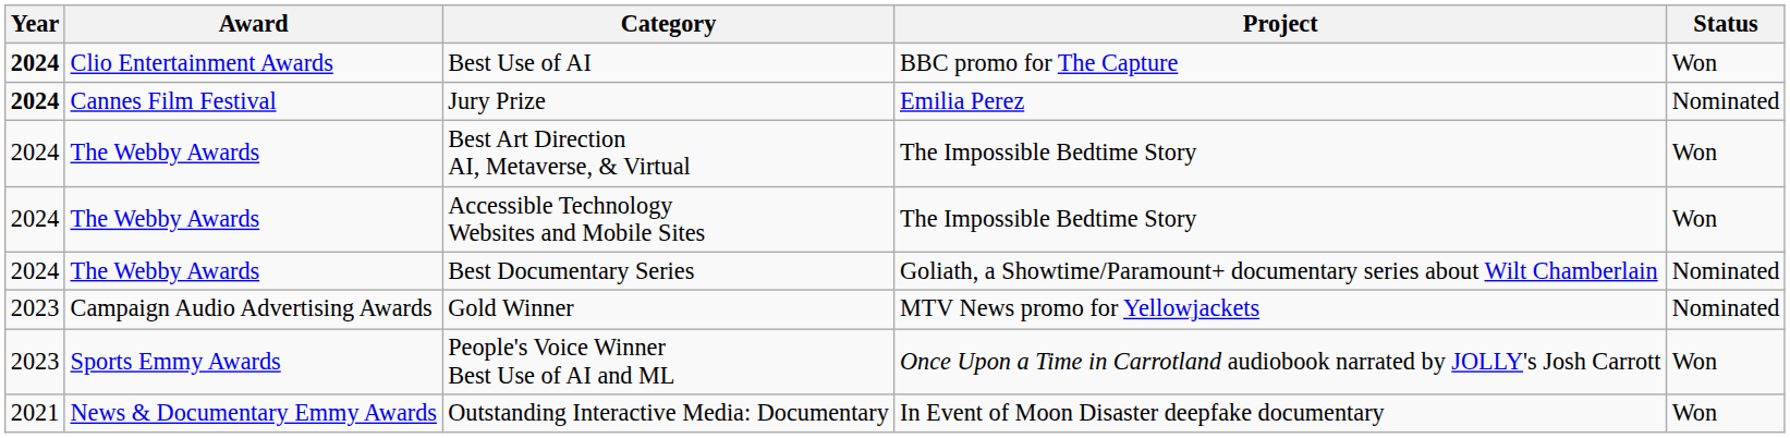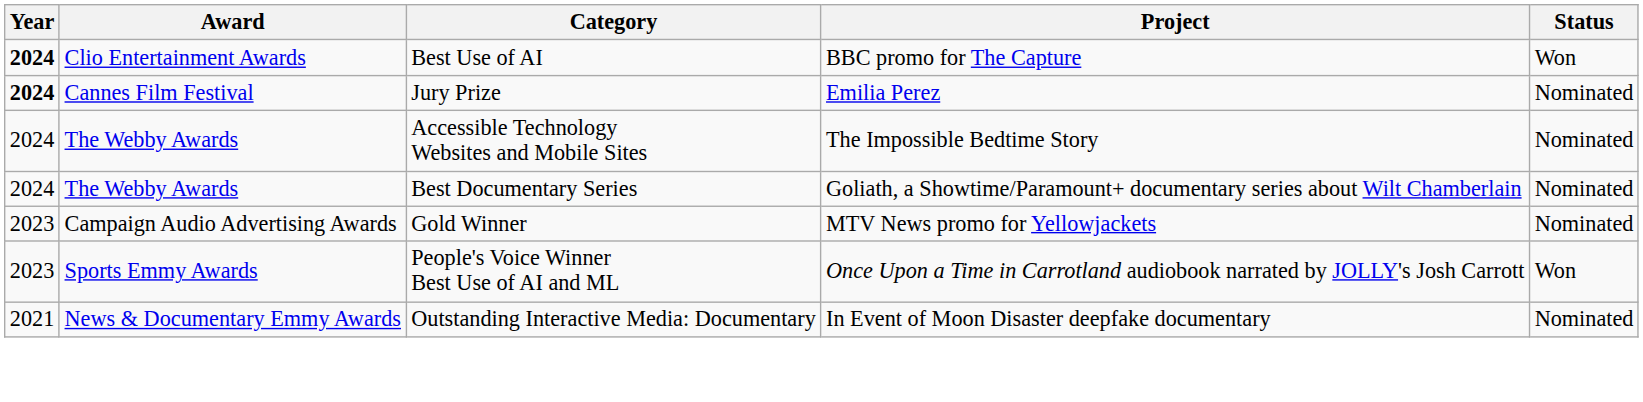 <table class="wikitable">
 <tr>
 <th>Year</th>
 <th>Award</th>
 <th>Category</th>
 <th>Project</th>
 <th>Status</th>
 </tr>
 <tr>
 <td><strong>2024</strong></td>
 <td><a href='#'>Clio Entertainment Awards</a></td>
 <td>Best Use of AI</td>
 <td>BBC promo for <a href='#'>The Capture</a></td>
 <td>Won</td>
 </tr>
 <tr>
 <td><strong>2024</strong></td>
 <td><a href='#'>Cannes Film Festival</a></td>
 <td>Jury Prize</td>
 <td><a href='#'>Emilia Perez</a></td>
 <td>Nominated</td>
 </tr>
 <tr>
 <td>2024</td>
 <td><a href='#'>The Webby Awards</a></td>
-<td>Best Art Direction<br>AI, Metaverse, & Virtual</td>
-<td>The Impossible Bedtime Story</td>
-<td>Won</td>
-</tr>
-<tr>
-<td>2024</td>
-<td><a href='#'>The Webby Awards</a></td>
 <td>Accessible Technology<br>Websites and Mobile Sites</td>
 <td>The Impossible Bedtime Story</td>
-<td>Won</td>
+<td>Nominated</td>
 </tr>
 <tr>
 <td>2024</td>
 <td><a href='#'>The Webby Awards</a></td>
 <td>Best Documentary Series</td>
 <td>Goliath, a Showtime/Paramount+ documentary series about <a href='#'>Wilt Chamberlain</a></td>
 <td>Nominated</td>
 </tr>
 <tr>
 <td>2023</td>
 <td>Campaign Audio Advertising Awards</td>
 <td>Gold Winner</td>
 <td>MTV News promo for <a href='#'>Yellowjackets</a></td>
 <td>Nominated</td>
 </tr>
 <tr>
 <td>2023</td>
 <td><a href='#'>Sports Emmy Awards</a></td>
 <td>People's Voice Winner<br>Best Use of AI and ML</td>
 <td><em>Once Upon a Time in Carrotland</em> audiobook narrated by <a href='#'>JOLLY</a>'s Josh Carrott</td>
 <td>Won</td>
 </tr>
 <tr>
 <td>2021</td>
 <td><a href='#'>News & Documentary Emmy Awards</a></td>
 <td>Outstanding Interactive Media: Documentary</td>
 <td>In Event of Moon Disaster deepfake documentary</td>
-<td>Won</td>
+<td>Nominated</td>
 </tr>
 </table>
